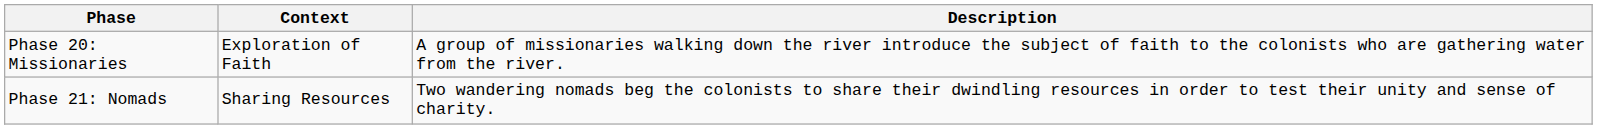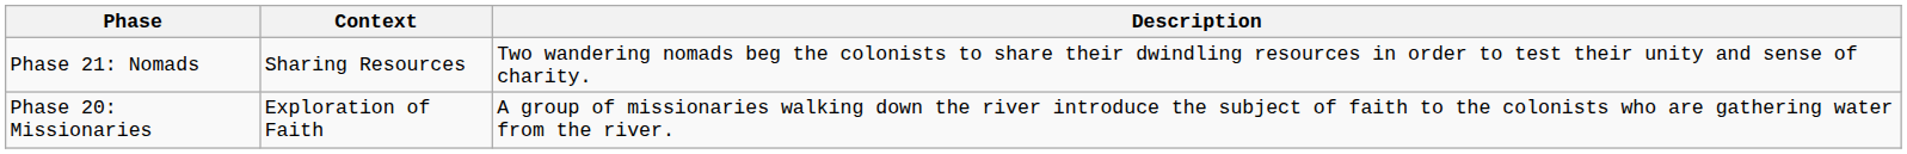 <table class="wikitable" border="1">
 <tr>
 <th>Phase</th>
 <th>Context</th>
 <th>Description</th>
 </tr>
 <tr>
+<td>Phase 21: Nomads</td>
+<td>Sharing Resources</td>
+<td>Two wandering nomads beg the colonists to share their dwindling resources in order to test their unity and sense of charity.</td>
+</tr>
+<tr>
 <td>Phase 20: Missionaries</td>
 <td>Exploration of Faith</td>
 <td>A group of missionaries walking down the river introduce the subject of faith to the colonists who are gathering water from the river.</td>
 </tr>
-<tr>
-<td>Phase 21: Nomads</td>
-<td>Sharing Resources</td>
-<td>Two wandering nomads beg the colonists to share their dwindling resources in order to test their unity and sense of charity.</td>
-</tr>
 </table>
